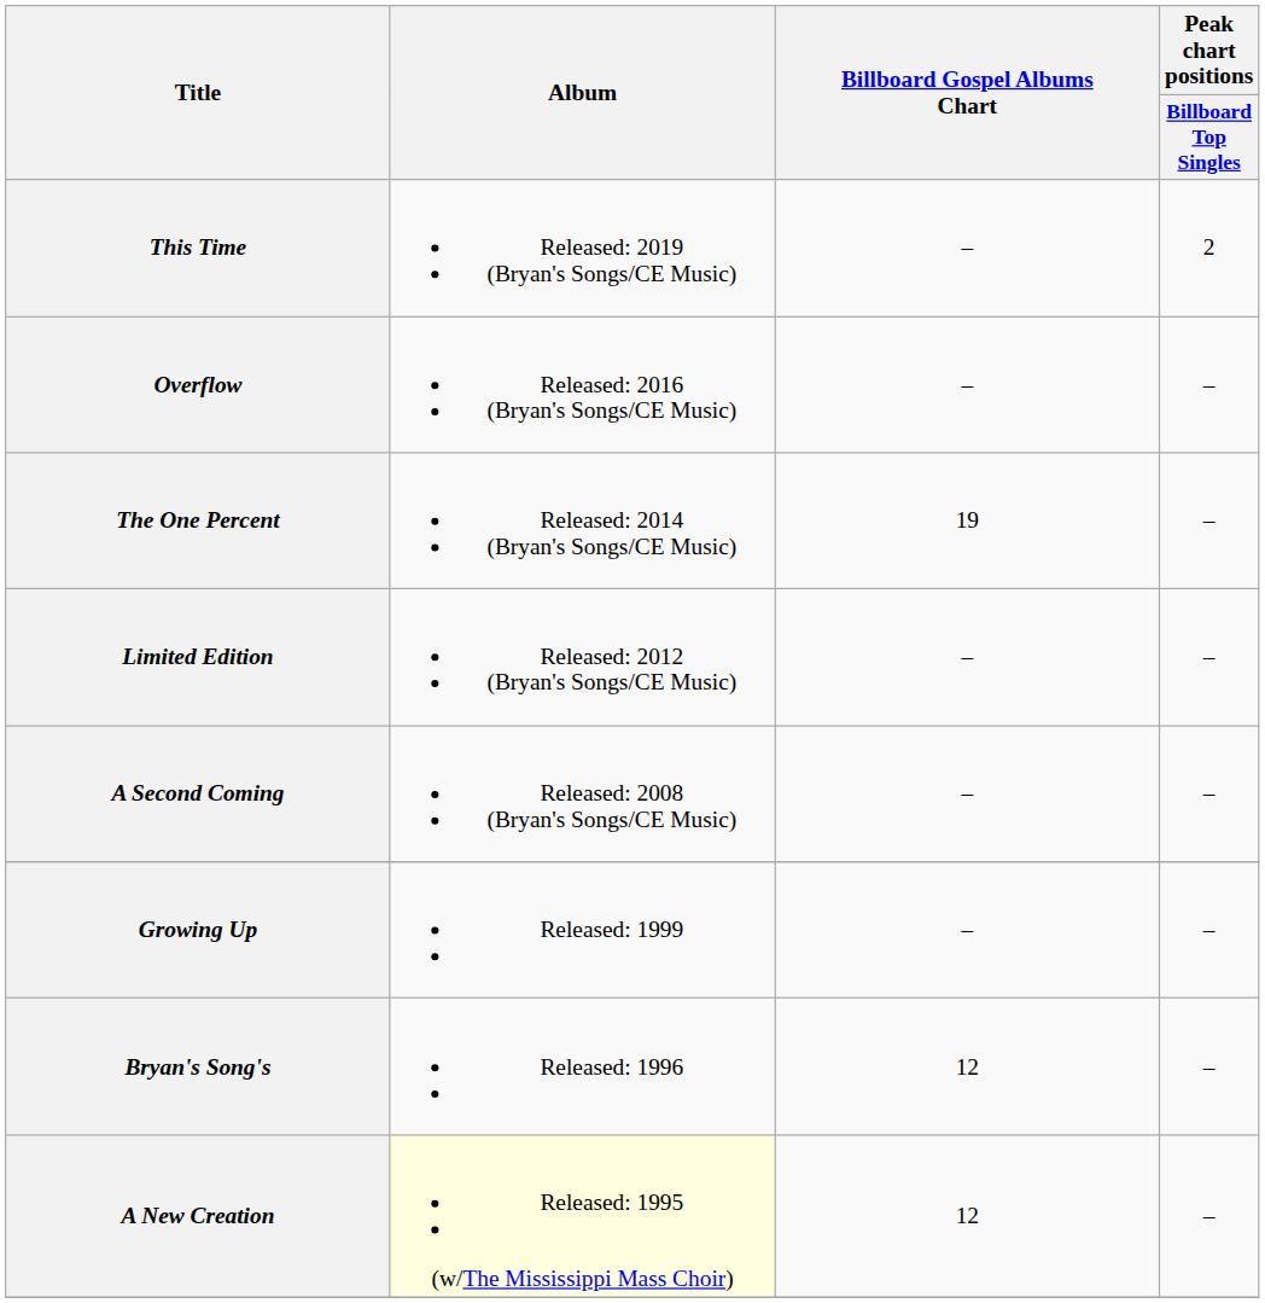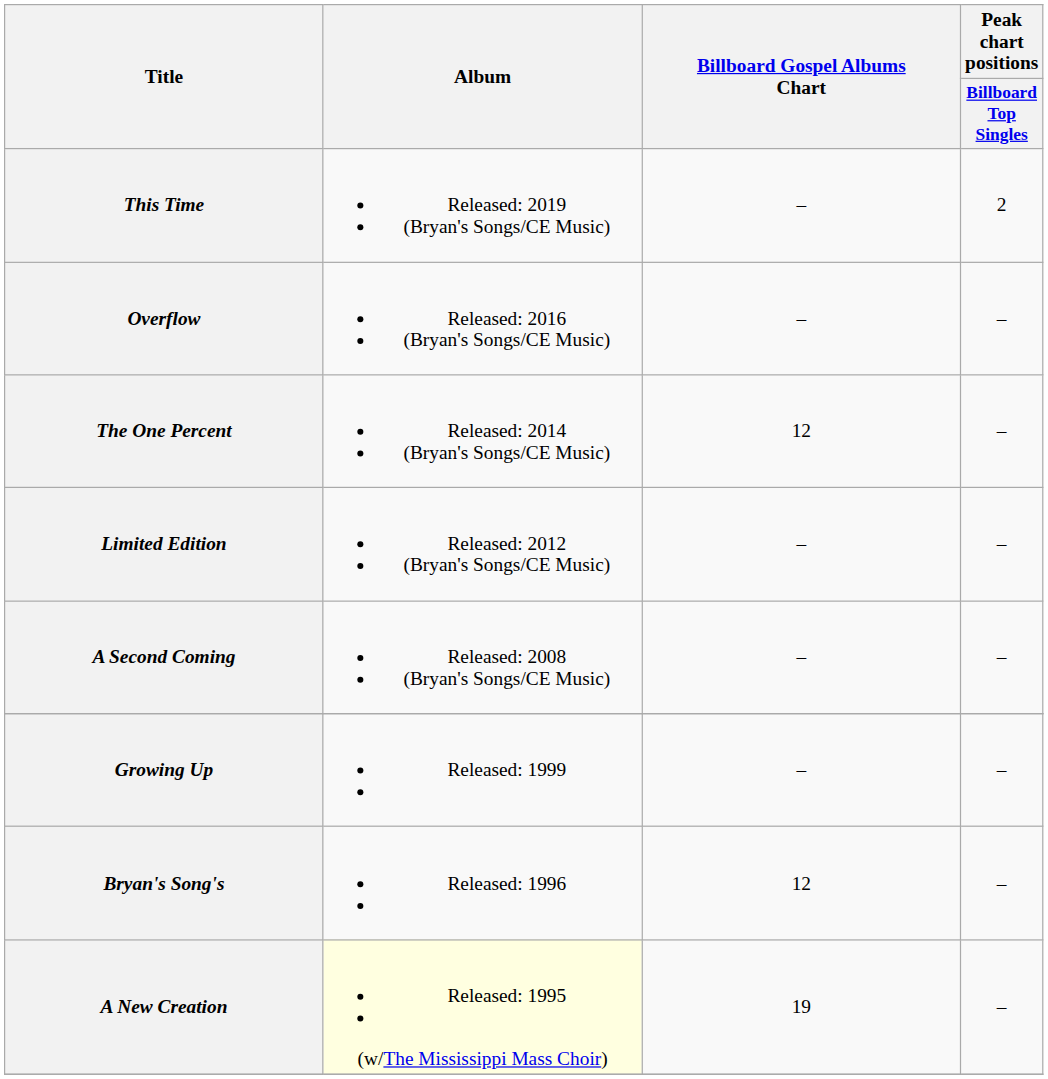 <table class="wikitable plainrowheaders" style="text-align:center;">
 <tr>
 <th scope="col" rowspan="2" style="width:16em;">Title</th>
 <th scope="col" rowspan="2" style="width:16em;">Album</th>
 <th scope="col" rowspan="2" style="width:16em;"><a href='#'>Billboard Gospel Albums</a> <br> Chart</th>
 <th scope="col" colspan="1">Peak chart positions</th>
 </tr>
 <tr>
 <th style="width:3em; font-size:90%"><a href='#'>Billboard<br>Top<br>Singles</a></th>
 </tr>
 <tr>
 <th scope="row"><em>This Time</em></th>
 <td><br><ul><li>Released: 2019</li><li>(Bryan's Songs/CE Music)</li></ul></td>
 <td>–</td>
 <td>2</td>
 </tr>
 <tr>
 <th scope="row"><em>Overflow</em></th>
 <td><br><ul><li>Released: 2016</li><li>(Bryan's Songs/CE Music)</li></ul></td>
 <td>–</td>
 <td>–</td>
 </tr>
 <tr>
 <th scope="row"><em>The One Percent</em></th>
 <td><br><ul><li>Released: 2014</li><li>(Bryan's Songs/CE Music)</li></ul></td>
-<td>19</td>
+<td>12</td>
 <td>–</td>
 </tr>
 <tr>
 <th scope="row"><em>Limited Edition</em></th>
 <td><br><ul><li>Released: 2012</li><li>(Bryan's Songs/CE Music)</li></ul></td>
 <td>–</td>
 <td>–</td>
 </tr>
 <tr>
 <th scope="row"><em>A Second Coming</em></th>
 <td><br><ul><li>Released: 2008</li><li>(Bryan's Songs/CE Music)</li></ul></td>
 <td>–</td>
 <td>–</td>
 </tr>
 <tr>
 </tr>
 <tr>
 <th scope="row"><em>Growing Up</em></th>
 <td><br><ul><li>Released: 1999</li><li></li></ul></td>
 <td>–</td>
 <td>–</td>
 </tr>
 <tr>
 <th scope="row"><em>Bryan's Song's</em></th>
 <td><br><ul><li>Released: 1996</li><li></li></ul></td>
 <td>12</td>
 <td>–</td>
 </tr>
 <tr>
 <th scope="row"><em>A New Creation</em></th>
 <td style="background: lightyellow;"><br><ul><li>Released: 1995</li><li></li></ul>(w/<a href='#'>The Mississippi Mass Choir</a>)</td>
-<td>12</td>
+<td>19</td>
 <td>–</td>
 </tr>
 <tr>
 </tr>
 </table>
